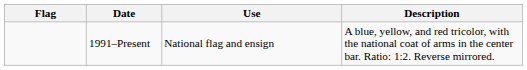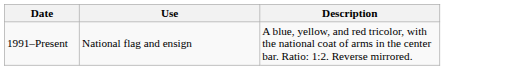 <table class="wikitable">
 <tr>
-<th width="110">Flag</th>
 <th width="100">Date</th>
 <th width="250">Use</th>
 <th width="250">Description</th>
 </tr>
 <tr>
-<td></td>
 <td>1991–Present</td>
 <td>National flag and ensign</td>
 <td>A blue, yellow, and red tricolor, with the national coat of arms in the center bar. Ratio: 1:2. Reverse mirrored.</td>
 </tr>
 </table>
